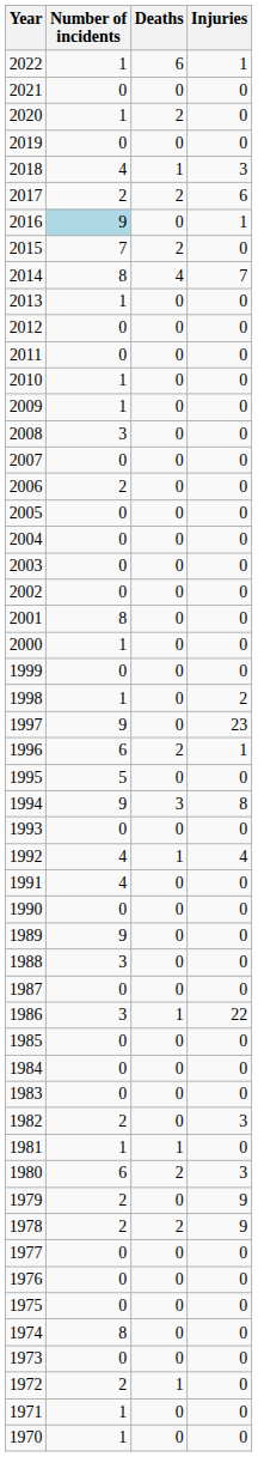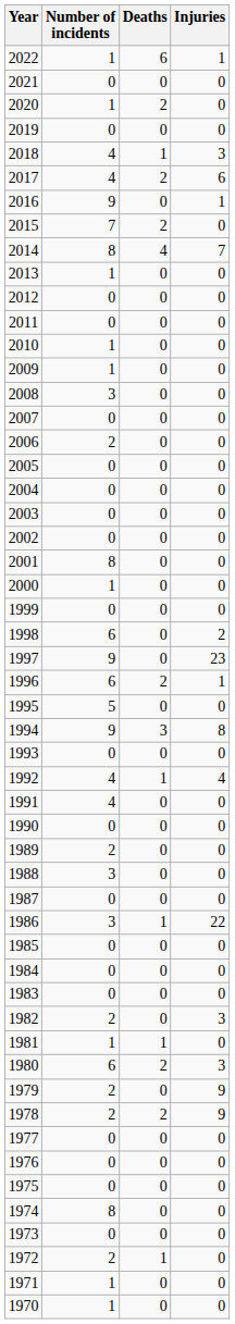 <table class="wikitable sortable collapsible collapsed floatright" style="text-align:right">
 <tr style="background:#ececec; vertical-align:top;">
 <th>Year</th>
 <th>Number of<br>incidents</th>
 <th>Deaths</th>
 <th>Injuries</th>
 </tr>
 <tr>
 <td align=center>2022</td>
 <td>1</td>
 <td>6</td>
 <td>1</td>
 </tr>
 <tr>
 <td align=center>2021</td>
 <td>0</td>
 <td>0</td>
 <td>0</td>
 </tr>
 <tr>
 <td align=center>2020</td>
 <td>1</td>
 <td>2</td>
 <td>0</td>
 </tr>
 <tr>
 <td align=center>2019</td>
 <td>0</td>
 <td>0</td>
 <td>0</td>
 </tr>
 <tr>
 <td align=center>2018</td>
 <td>4</td>
 <td>1</td>
 <td>3</td>
 </tr>
 <tr>
 <td align=center>2017</td>
-<td>2</td>
+<td>4</td>
 <td>2</td>
 <td>6</td>
 </tr>
 <tr>
 <td align=center>2016</td>
-<td style="background: lightblue;">9</td>
+<td>9</td>
 <td>0</td>
 <td>1</td>
 </tr>
 <tr>
 <td align=center>2015</td>
 <td>7</td>
 <td>2</td>
 <td>0</td>
 </tr>
 <tr>
 <td align=center>2014</td>
 <td>8</td>
 <td>4</td>
 <td>7</td>
 </tr>
 <tr>
 <td align=center>2013</td>
 <td>1</td>
 <td>0</td>
 <td>0</td>
 </tr>
 <tr>
 <td align=center>2012</td>
 <td>0</td>
 <td>0</td>
 <td>0</td>
 </tr>
 <tr>
 <td align=center>2011</td>
 <td>0</td>
 <td>0</td>
 <td>0</td>
 </tr>
 <tr>
 <td align=center>2010</td>
 <td>1</td>
 <td>0</td>
 <td>0</td>
 </tr>
 <tr>
 <td align=center>2009</td>
 <td>1</td>
 <td>0</td>
 <td>0</td>
 </tr>
 <tr>
 <td align=center>2008</td>
 <td>3</td>
 <td>0</td>
 <td>0</td>
 </tr>
 <tr>
 <td align=center>2007</td>
 <td>0</td>
 <td>0</td>
 <td>0</td>
 </tr>
 <tr>
 <td align=center>2006</td>
 <td>2</td>
 <td>0</td>
 <td>0</td>
 </tr>
 <tr>
 <td align=center>2005</td>
 <td>0</td>
 <td>0</td>
 <td>0</td>
 </tr>
 <tr>
 <td align=center>2004</td>
 <td>0</td>
 <td>0</td>
 <td>0</td>
 </tr>
 <tr>
 <td align=center>2003</td>
 <td>0</td>
 <td>0</td>
 <td>0</td>
 </tr>
 <tr>
 <td align=center>2002</td>
 <td>0</td>
 <td>0</td>
 <td>0</td>
 </tr>
 <tr>
 <td align=center>2001</td>
 <td>8</td>
 <td>0</td>
 <td>0</td>
 </tr>
 <tr>
 <td align=center>2000</td>
 <td>1</td>
 <td>0</td>
 <td>0</td>
 </tr>
 <tr>
 <td align=center>1999</td>
 <td>0</td>
 <td>0</td>
 <td>0</td>
 </tr>
 <tr>
 <td align=center>1998</td>
-<td>1</td>
+<td>6</td>
 <td>0</td>
 <td>2</td>
 </tr>
 <tr>
 <td align=center>1997</td>
 <td>9</td>
 <td>0</td>
 <td>23</td>
 </tr>
 <tr>
 <td align=center>1996</td>
 <td>6</td>
 <td>2</td>
 <td>1</td>
 </tr>
 <tr>
 <td align=center>1995</td>
 <td>5</td>
 <td>0</td>
 <td>0</td>
 </tr>
 <tr>
 <td align=center>1994</td>
 <td>9</td>
 <td>3</td>
 <td>8</td>
 </tr>
 <tr>
 <td align=center>1993</td>
 <td>0</td>
 <td>0</td>
 <td>0</td>
 </tr>
 <tr>
 <td align=center>1992</td>
 <td>4</td>
 <td>1</td>
 <td>4</td>
 </tr>
 <tr>
 <td align=center>1991</td>
 <td>4</td>
 <td>0</td>
 <td>0</td>
 </tr>
 <tr>
 <td align=center>1990</td>
 <td>0</td>
 <td>0</td>
 <td>0</td>
 </tr>
 <tr>
 <td align=center>1989</td>
-<td>9</td>
+<td>2</td>
 <td>0</td>
 <td>0</td>
 </tr>
 <tr>
 <td align=center>1988</td>
 <td>3</td>
 <td>0</td>
 <td>0</td>
 </tr>
 <tr>
 <td align=center>1987</td>
 <td>0</td>
 <td>0</td>
 <td>0</td>
 </tr>
 <tr>
 <td align=center>1986</td>
 <td>3</td>
 <td>1</td>
 <td>22</td>
 </tr>
 <tr>
 <td align=center>1985</td>
 <td>0</td>
 <td>0</td>
 <td>0</td>
 </tr>
 <tr>
 <td align=center>1984</td>
 <td>0</td>
 <td>0</td>
 <td>0</td>
 </tr>
 <tr>
 <td align=center>1983</td>
 <td>0</td>
 <td>0</td>
 <td>0</td>
 </tr>
 <tr>
 <td align=center>1982</td>
 <td>2</td>
 <td>0</td>
 <td>3</td>
 </tr>
 <tr>
 <td align=center>1981</td>
 <td>1</td>
 <td>1</td>
 <td>0</td>
 </tr>
 <tr>
 <td align=center>1980</td>
 <td>6</td>
 <td>2</td>
 <td>3</td>
 </tr>
 <tr>
 <td align=center>1979</td>
 <td>2</td>
 <td>0</td>
 <td>9</td>
 </tr>
 <tr>
 <td align=center>1978</td>
 <td>2</td>
 <td>2</td>
 <td>9</td>
 </tr>
 <tr>
 <td align=center>1977</td>
 <td>0</td>
 <td>0</td>
 <td>0</td>
 </tr>
 <tr>
 <td align=center>1976</td>
 <td>0</td>
 <td>0</td>
 <td>0</td>
 </tr>
 <tr>
 <td align=center>1975</td>
 <td>0</td>
 <td>0</td>
 <td>0</td>
 </tr>
 <tr>
 <td align=center>1974</td>
 <td>8</td>
 <td>0</td>
 <td>0</td>
 </tr>
 <tr>
 <td align=center>1973</td>
 <td>0</td>
 <td>0</td>
 <td>0</td>
 </tr>
 <tr>
 <td align=center>1972</td>
 <td>2</td>
 <td>1</td>
 <td>0</td>
 </tr>
 <tr>
 <td align=center>1971</td>
 <td>1</td>
 <td>0</td>
 <td>0</td>
 </tr>
 <tr>
 <td align=center>1970</td>
 <td>1</td>
 <td>0</td>
 <td>0</td>
 </tr>
 </table>
